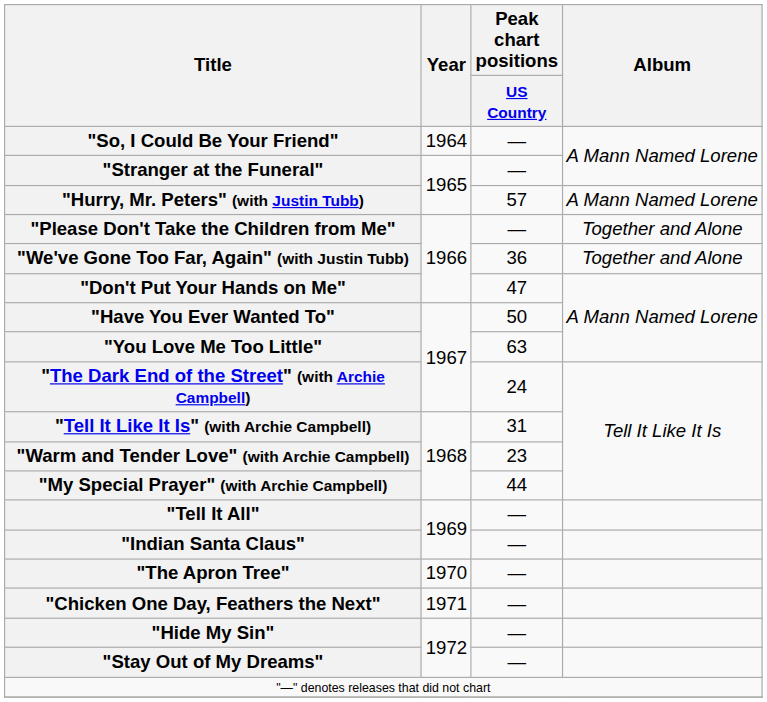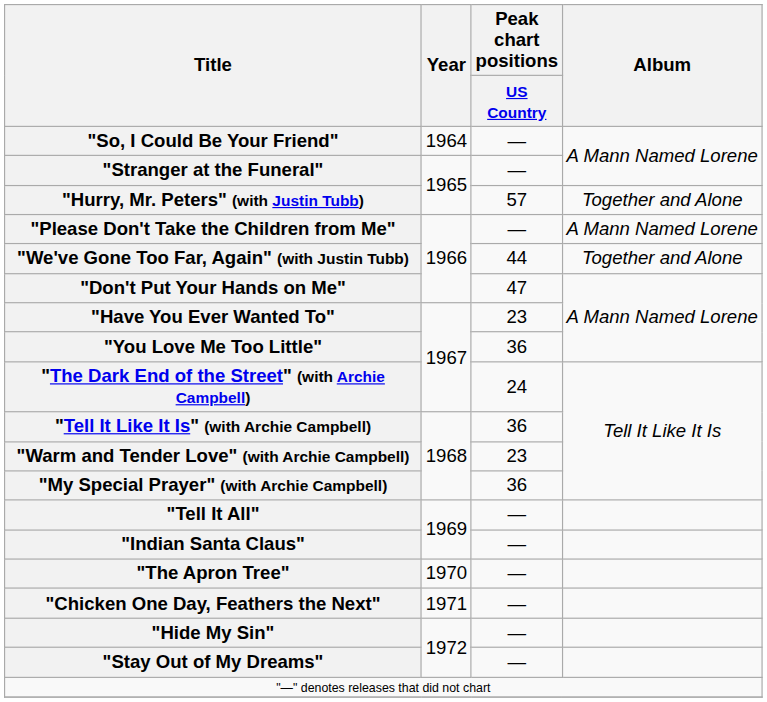 <table class="wikitable plainrowheaders" style="text-align:center;" border="1">
 <tr>
 <th scope="col" rowspan="2" style="width:22em;">Title</th>
 <th scope="col" rowspan="2">Year</th>
 <th scope="col" colspan="1">Peak<br>chart<br>positions</th>
 <th scope="col" rowspan="2">Album</th>
 </tr>
 <tr>
 <th scope="col" style="50"><a href='#'><small>US<br>Country</small></a></th>
 </tr>
 <tr>
 <th scope="row">"So, I Could Be Your Friend"</th>
 <td>1964</td>
 <td>—</td>
 <td rowspan="2"><em>A Mann Named Lorene</em></td>
 </tr>
 <tr>
 <th scope="row">"Stranger at the Funeral"</th>
 <td rowspan="2">1965</td>
 <td>—</td>
 </tr>
 <tr>
 <th scope="row">"Hurry, Mr. Peters" <small>(with <a href='#'>Justin Tubb</a>)</small></th>
 <td>57</td>
-<td><em>A Mann Named Lorene</em></td>
+<td><em>Together and Alone</em></td>
 </tr>
 <tr>
 <th scope="row">"Please Don't Take the Children from Me"</th>
 <td rowspan="3">1966</td>
 <td>—</td>
-<td><em>Together and Alone</em></td>
+<td><em>A Mann Named Lorene</em></td>
 </tr>
 <tr>
 <th scope="row">"We've Gone Too Far, Again" <small>(with Justin Tubb)</small></th>
-<td>36</td>
+<td>44</td>
 <td><em>Together and Alone</em></td>
 </tr>
 <tr>
 <th scope="row">"Don't Put Your Hands on Me"</th>
 <td>47</td>
 <td rowspan="3"><em>A Mann Named Lorene</em></td>
 </tr>
 <tr>
 <th scope="row">"Have You Ever Wanted To"</th>
 <td rowspan="3">1967</td>
-<td>50</td>
+<td>23</td>
 </tr>
 <tr>
 <th scope="row">"You Love Me Too Little"</th>
-<td>63</td>
+<td>36</td>
 </tr>
 <tr>
 <th scope="row">"<a href='#'>The Dark End of the Street</a>" <small>(with <a href='#'>Archie Campbell</a>)</small></th>
 <td>24</td>
 <td rowspan="4"><em>Tell It Like It Is</em></td>
 </tr>
 <tr>
 <th scope="row">"<a href='#'>Tell It Like It Is</a>" <small>(with Archie Campbell)</small></th>
 <td rowspan="3">1968</td>
-<td>31</td>
+<td>36</td>
 </tr>
 <tr>
 <th scope="row">"Warm and Tender Love" <small>(with Archie Campbell)</small></th>
 <td>23</td>
 </tr>
 <tr>
 <th scope="row">"My Special Prayer" <small>(with Archie Campbell)</small></th>
-<td>44</td>
+<td>36</td>
 </tr>
 <tr>
 <th scope="row">"Tell It All"</th>
 <td rowspan="2">1969</td>
 <td>—</td>
 <td></td>
 </tr>
 <tr>
 <th scope="row">"Indian Santa Claus"</th>
 <td>—</td>
 <td></td>
 </tr>
 <tr>
 <th scope="row">"The Apron Tree"</th>
 <td>1970</td>
 <td>—</td>
 <td></td>
 </tr>
 <tr>
 <th scope="row">"Chicken One Day, Feathers the Next"</th>
 <td>1971</td>
 <td>—</td>
 <td></td>
 </tr>
 <tr>
 <th scope="row">"Hide My Sin"</th>
 <td rowspan="2">1972</td>
 <td>—</td>
 <td></td>
 </tr>
 <tr>
 <th scope="row">"Stay Out of My Dreams"</th>
 <td>—</td>
 <td></td>
 </tr>
 <tr>
 <td colspan="4" style="font-size:8pt">"—" denotes releases that did not chart</td>
 </tr>
 <tr>
 </tr>
 </table>
